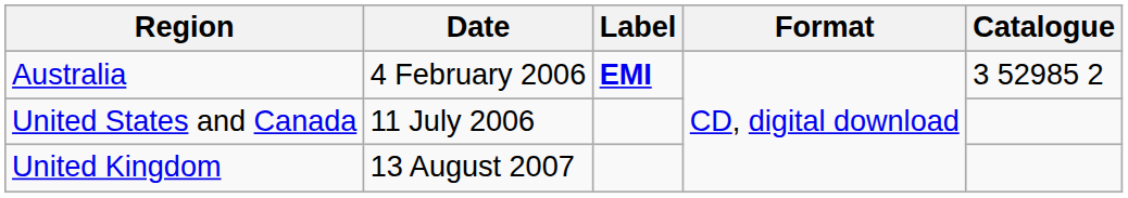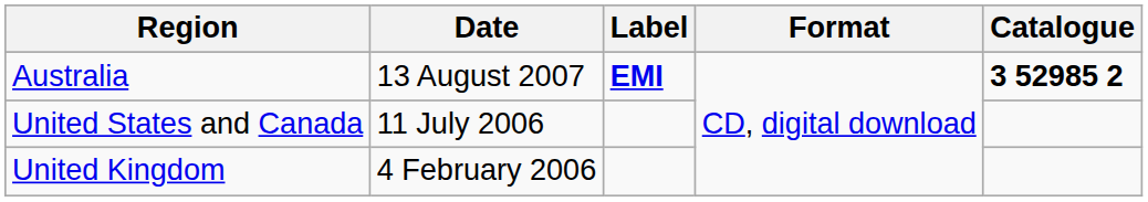 <table class="wikitable">
 <tr>
 <th>Region</th>
 <th>Date</th>
 <th>Label</th>
 <th>Format</th>
 <th>Catalogue</th>
 </tr>
 <tr>
 <td><a href='#'>Australia</a></td>
-<td>4 February 2006</td>
+<td>13 August 2007</td>
 <td><strong><a href='#'>EMI</a></strong></td>
 <td rowspan="3"><a href='#'>CD</a>, <a href='#'>digital download</a></td>
-<td>3 52985 2</td>
+<td><strong>3 52985 2</strong></td>
 </tr>
 <tr>
 <td><a href='#'>United States</a> and <a href='#'>Canada</a></td>
 <td>11 July 2006</td>
 <td></td>
 <td></td>
 </tr>
 <tr>
 <td><a href='#'>United Kingdom</a></td>
-<td>13 August 2007</td>
+<td>4 February 2006</td>
 <td></td>
 <td></td>
 </tr>
 </table>
